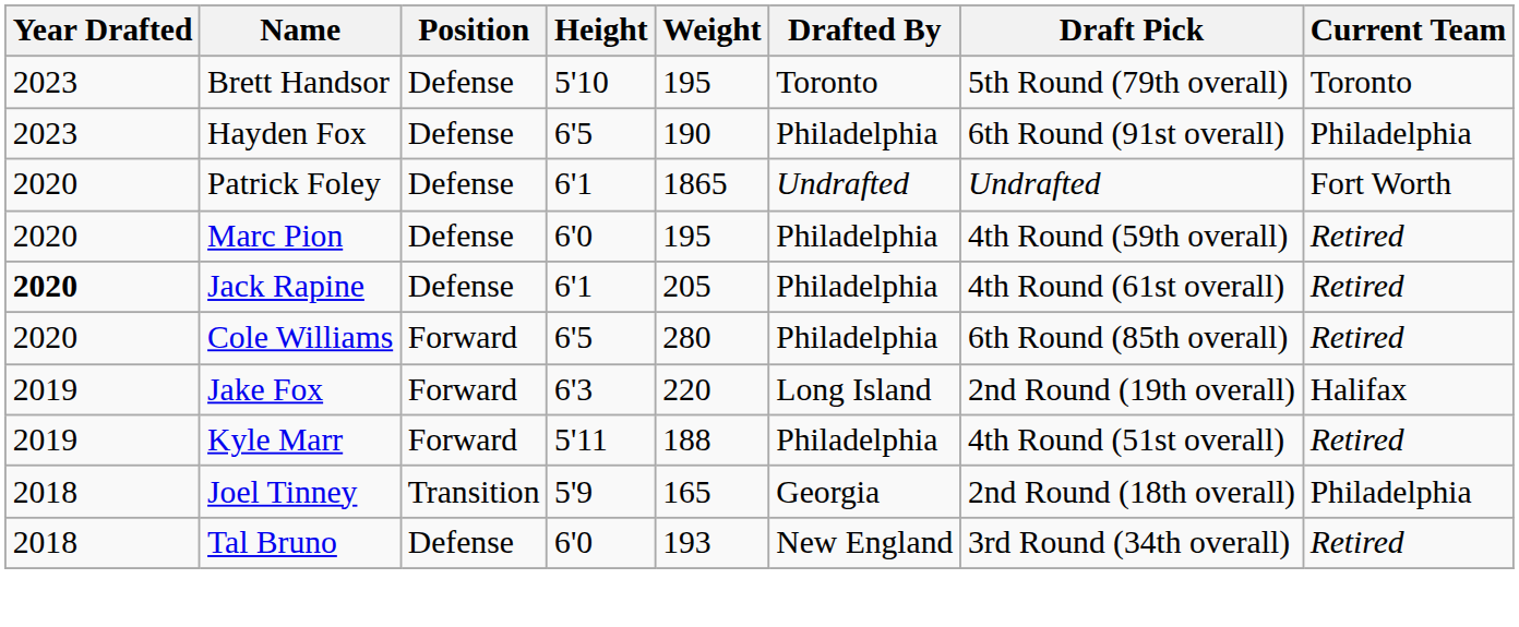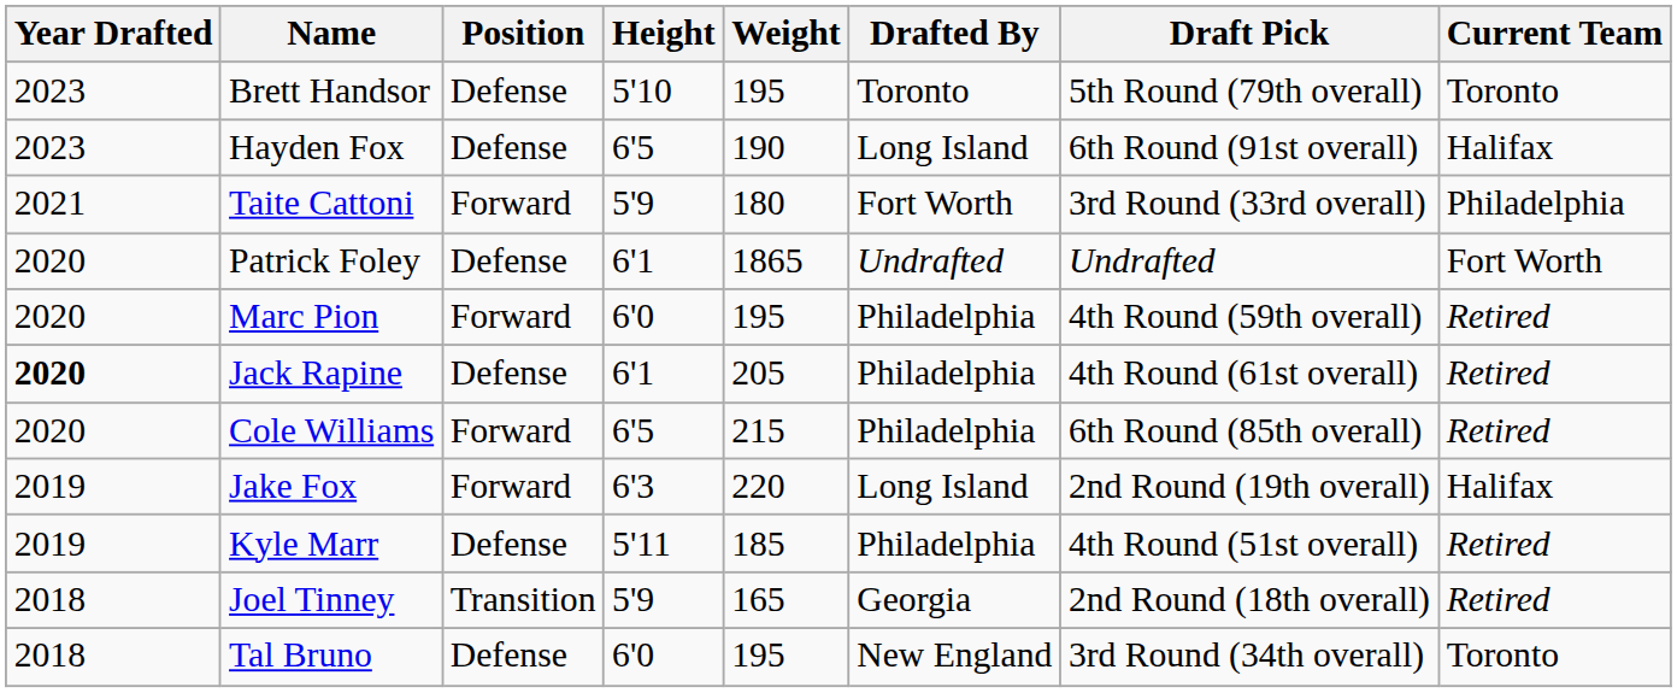 <table class="wikitable sortable">
 <tr>
 <th>Year Drafted</th>
 <th>Name</th>
 <th>Position</th>
 <th>Height</th>
 <th>Weight</th>
 <th>Drafted By</th>
 <th>Draft Pick</th>
 <th>Current Team</th>
 </tr>
 <tr>
 <td>2023</td>
 <td>Brett Handsor</td>
 <td>Defense</td>
 <td>5'10</td>
 <td>195</td>
 <td>Toronto</td>
 <td>5th Round (79th overall)</td>
 <td>Toronto</td>
 </tr>
 <tr>
 <td>2023</td>
 <td>Hayden Fox</td>
 <td>Defense</td>
 <td>6'5</td>
 <td>190</td>
-<td>Philadelphia</td>
+<td>Long Island</td>
 <td>6th Round (91st overall)</td>
+<td>Halifax</td>
+</tr>
+<tr>
+<td>2021</td>
+<td><a href='#'>Taite Cattoni</a></td>
+<td>Forward</td>
+<td>5'9</td>
+<td>180</td>
+<td>Fort Worth</td>
+<td>3rd Round (33rd overall)</td>
 <td>Philadelphia</td>
 </tr>
 <tr>
 <td>2020</td>
 <td>Patrick Foley</td>
 <td>Defense</td>
 <td>6'1</td>
 <td>1865</td>
 <td><em>Undrafted</em></td>
 <td><em>Undrafted</em></td>
 <td>Fort Worth</td>
 </tr>
 <tr>
 <td>2020</td>
 <td><a href='#'>Marc Pion</a></td>
-<td>Defense</td>
+<td>Forward</td>
 <td>6'0</td>
 <td>195</td>
 <td>Philadelphia</td>
 <td>4th Round (59th overall)</td>
 <td><em>Retired</em></td>
 </tr>
 <tr>
 <td><strong>2020</strong></td>
 <td><a href='#'>Jack Rapine</a></td>
 <td>Defense</td>
 <td>6'1</td>
 <td>205</td>
 <td>Philadelphia</td>
 <td>4th Round (61st overall)</td>
 <td><em>Retired</em></td>
 </tr>
 <tr>
 <td>2020</td>
 <td><a href='#'>Cole Williams</a></td>
 <td>Forward</td>
 <td>6'5</td>
-<td>280</td>
+<td>215</td>
 <td>Philadelphia</td>
 <td>6th Round (85th overall)</td>
 <td><em>Retired</em></td>
 </tr>
 <tr>
 <td>2019</td>
 <td><a href='#'>Jake Fox</a></td>
 <td>Forward</td>
 <td>6'3</td>
 <td>220</td>
 <td>Long Island</td>
 <td>2nd Round (19th overall)</td>
 <td>Halifax</td>
 </tr>
 <tr>
 <td>2019</td>
 <td><a href='#'>Kyle Marr</a></td>
-<td>Forward</td>
+<td>Defense</td>
 <td>5'11</td>
-<td>188</td>
+<td>185</td>
 <td>Philadelphia</td>
 <td>4th Round (51st overall)</td>
 <td><em>Retired</em></td>
 </tr>
 <tr>
 <td>2018</td>
 <td><a href='#'>Joel Tinney</a></td>
 <td>Transition</td>
 <td>5'9</td>
 <td>165</td>
 <td>Georgia</td>
 <td>2nd Round (18th overall)</td>
-<td>Philadelphia</td>
+<td><em>Retired</em></td>
 </tr>
 <tr>
 <td>2018</td>
 <td><a href='#'>Tal Bruno</a></td>
 <td>Defense</td>
 <td>6'0</td>
-<td>193</td>
+<td>195</td>
 <td>New England</td>
 <td>3rd Round (34th overall)</td>
-<td><em>Retired</em></td>
+<td>Toronto</td>
 </tr>
 </table>
